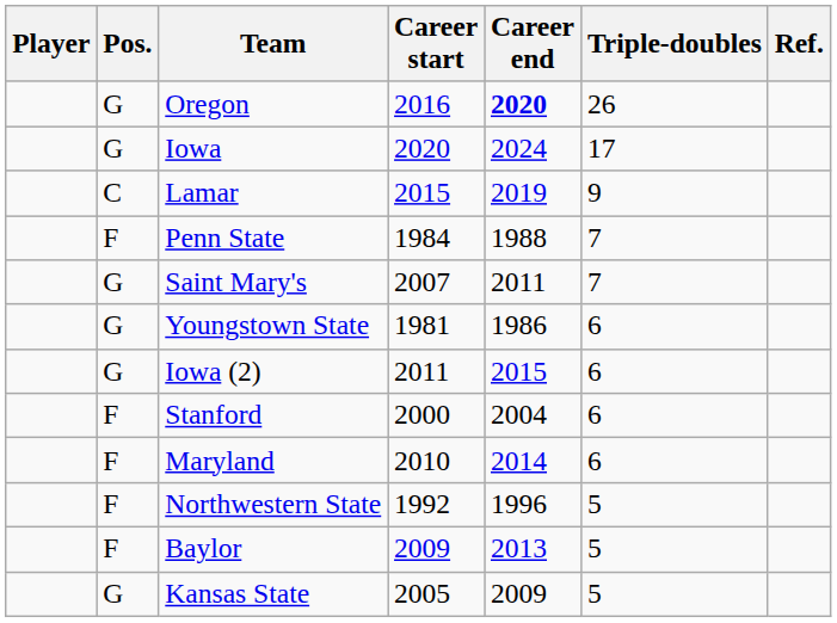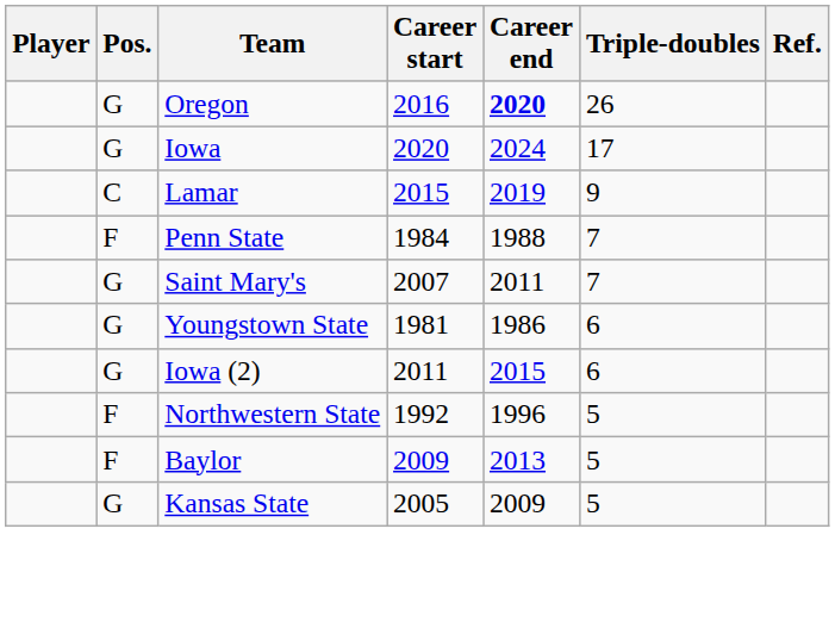 <table class="wikitable sortable">
 <tr>
 <th>Player</th>
 <th>Pos.</th>
 <th>Team</th>
 <th>Career<br>start</th>
 <th>Career<br>end</th>
 <th>Triple-doubles</th>
 <th class=unsortable>Ref.</th>
 </tr>
 <tr>
 <td></td>
 <td>G</td>
 <td><a href='#'>Oregon</a></td>
 <td><a href='#'>2016</a></td>
 <td><strong><a href='#'>2020</a></strong></td>
 <td>26</td>
 <td align=center></td>
 </tr>
 <tr>
 <td></td>
 <td>G</td>
 <td><a href='#'>Iowa</a></td>
 <td><a href='#'>2020</a></td>
 <td><a href='#'>2024</a></td>
 <td>17</td>
 <td align=center></td>
 </tr>
 <tr>
 <td></td>
 <td>C</td>
 <td><a href='#'>Lamar</a></td>
 <td><a href='#'>2015</a></td>
 <td><a href='#'>2019</a></td>
 <td>9</td>
 <td align=center></td>
 </tr>
 <tr>
 <td></td>
 <td>F</td>
 <td><a href='#'>Penn State</a></td>
 <td>1984</td>
 <td>1988</td>
 <td>7</td>
 <td align=center></td>
 </tr>
 <tr>
 <td></td>
 <td>G</td>
 <td><a href='#'>Saint Mary's</a></td>
 <td>2007</td>
 <td>2011</td>
 <td>7</td>
 <td align=center></td>
 </tr>
 <tr>
 <td></td>
 <td>G</td>
 <td><a href='#'>Youngstown State</a></td>
 <td>1981</td>
 <td>1986</td>
 <td>6</td>
 <td align=center></td>
 </tr>
 <tr>
 <td></td>
 <td>G</td>
 <td><a href='#'>Iowa</a> (2)</td>
 <td>2011</td>
 <td><a href='#'>2015</a></td>
 <td>6</td>
 <td align=center></td>
 </tr>
 <tr>
 <td></td>
 <td>F</td>
-<td><a href='#'>Stanford</a></td>
-<td>2000</td>
-<td>2004</td>
-<td>6</td>
-<td align=center></td>
-</tr>
-<tr>
-<td></td>
-<td>F</td>
-<td><a href='#'>Maryland</a></td>
-<td>2010</td>
-<td><a href='#'>2014</a></td>
-<td>6</td>
-<td align=center></td>
-</tr>
-<tr>
-<td></td>
-<td>F</td>
 <td><a href='#'>Northwestern State</a></td>
 <td>1992</td>
 <td>1996</td>
 <td>5</td>
 <td align=center></td>
 </tr>
 <tr>
 <td></td>
 <td>F</td>
 <td><a href='#'>Baylor</a></td>
 <td><a href='#'>2009</a></td>
 <td><a href='#'>2013</a></td>
 <td>5</td>
 <td align=center></td>
 </tr>
 <tr>
 <td></td>
 <td>G</td>
 <td><a href='#'>Kansas State</a></td>
 <td>2005</td>
 <td>2009</td>
 <td>5</td>
 <td align=center></td>
 </tr>
 </table>
